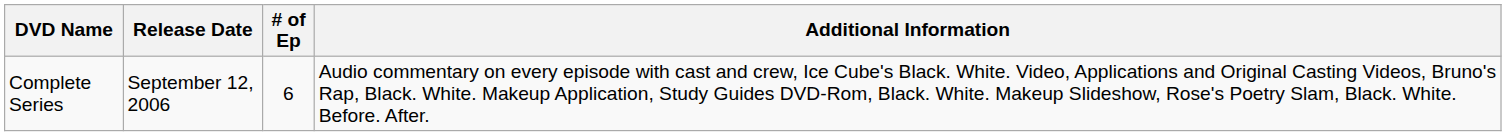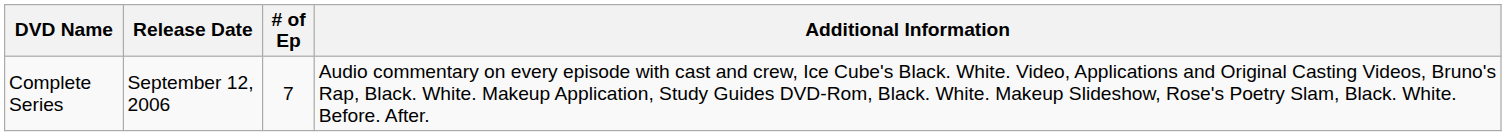 <table class="wikitable">
 <tr>
 <th>DVD Name</th>
 <th>Release Date</th>
 <th># of Ep</th>
 <th>Additional Information</th>
 </tr>
 <tr>
 <td>Complete Series</td>
 <td>September 12, 2006</td>
-<td align="center">6</td>
+<td align="center">7</td>
 <td>Audio commentary on every episode with cast and crew, Ice Cube's Black. White. Video, Applications and Original Casting Videos, Bruno's Rap, Black. White. Makeup Application, Study Guides DVD-Rom, Black. White. Makeup Slideshow, Rose's Poetry Slam, Black. White. Before. After.</td>
 </tr>
 </table>
